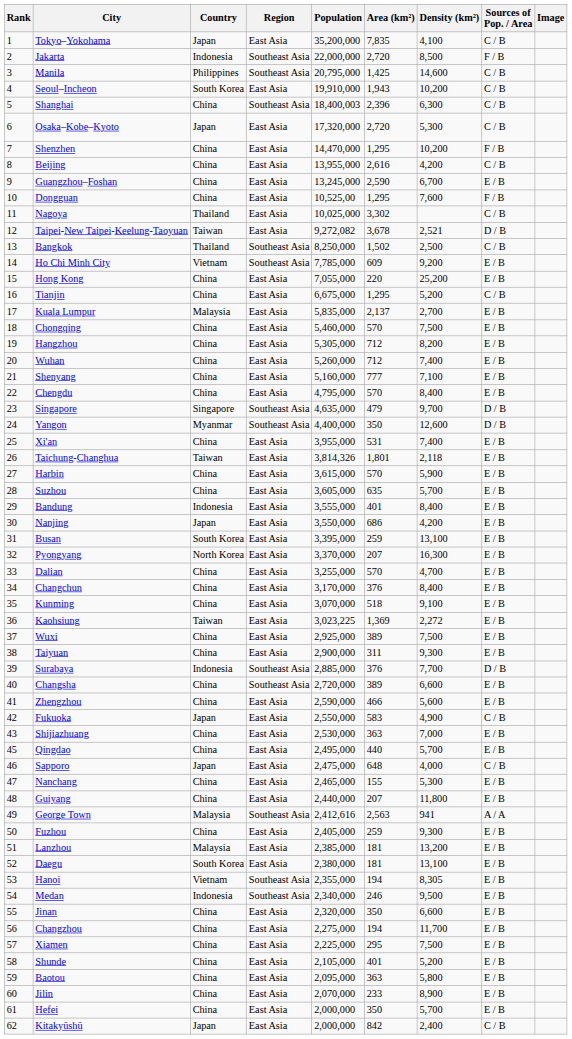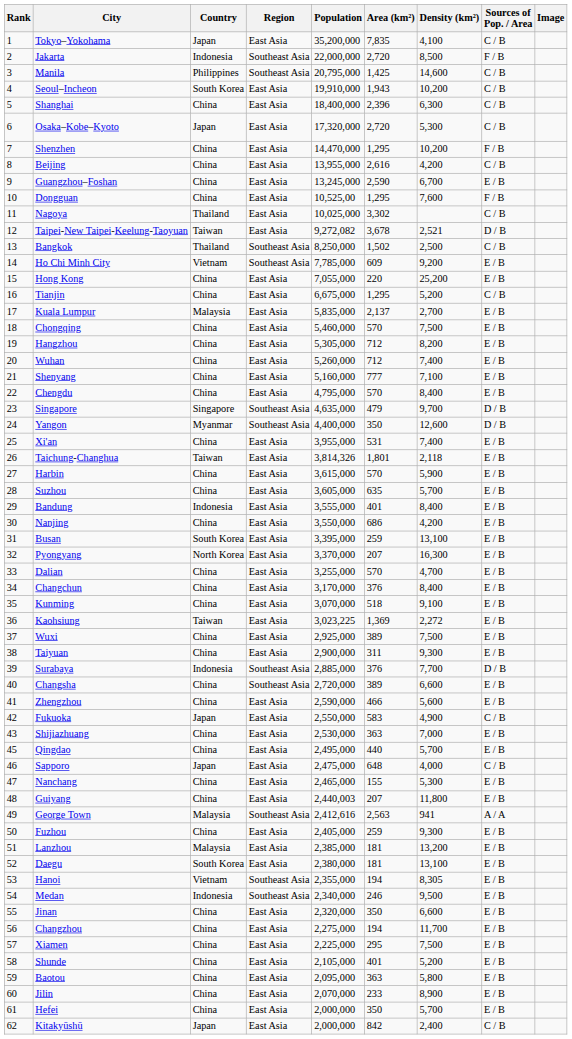 <table class="wikitable sortable">
 <tr>
 <th>Rank</th>
 <th>City</th>
 <th>Country</th>
 <th>Region</th>
 <th>Population</th>
 <th>Area (km²)</th>
 <th>Density (km²)</th>
 <th>Sources of<br>Pop. / Area</th>
 <th>Image</th>
 </tr>
 <tr>
 <td>1</td>
 <td><a href='#'>Tokyo</a>–<a href='#'>Yokohama</a></td>
 <td>Japan</td>
 <td>East Asia</td>
 <td>35,200,000</td>
 <td>7,835</td>
 <td>4,100</td>
 <td>C / B</td>
 <td><br></td>
 </tr>
 <tr>
 <td>2</td>
 <td><a href='#'>Jakarta</a></td>
 <td>Indonesia</td>
 <td>Southeast Asia</td>
 <td>22,000,000</td>
 <td>2,720</td>
 <td>8,500</td>
 <td>F / B</td>
 <td></td>
 </tr>
 <tr>
 <td>3</td>
 <td><a href='#'>Manila</a></td>
 <td>Philippines</td>
 <td>Southeast Asia</td>
 <td>20,795,000</td>
 <td>1,425</td>
 <td>14,600</td>
 <td>C / B</td>
 <td></td>
 </tr>
 <tr>
 <td>4</td>
 <td><a href='#'>Seoul</a>–<a href='#'>Incheon</a></td>
 <td>South Korea</td>
 <td>East Asia</td>
 <td>19,910,000</td>
 <td>1,943</td>
 <td>10,200</td>
 <td>C / B</td>
 <td><br></td>
 </tr>
 <tr>
 <td>5</td>
 <td><a href='#'>Shanghai</a></td>
 <td>China</td>
-<td>Southeast Asia</td>
-<td>18,400,003</td>
+<td>East Asia</td>
+<td>18,400,000</td>
 <td>2,396</td>
 <td>6,300</td>
 <td>C / B</td>
 <td></td>
 </tr>
 <tr>
 <td>6</td>
 <td><a href='#'>Osaka</a>–<a href='#'>Kobe</a>–<a href='#'>Kyoto</a></td>
 <td>Japan</td>
 <td>East Asia</td>
 <td>17,320,000</td>
 <td>2,720</td>
 <td>5,300</td>
 <td>C / B</td>
 <td><br><br></td>
 </tr>
 <tr>
 <td>7</td>
 <td><a href='#'>Shenzhen</a></td>
 <td>China</td>
 <td>East Asia</td>
 <td>14,470,000</td>
 <td>1,295</td>
 <td>10,200</td>
 <td>F / B</td>
 <td></td>
 </tr>
 <tr>
 <td>8</td>
 <td><a href='#'>Beijing</a></td>
 <td>China</td>
 <td>East Asia</td>
 <td>13,955,000</td>
 <td>2,616</td>
 <td>4,200</td>
 <td>C / B</td>
 <td></td>
 </tr>
 <tr>
 <td>9</td>
 <td><a href='#'>Guangzhou</a>–<a href='#'>Foshan</a></td>
 <td>China</td>
 <td>East Asia</td>
 <td>13,245,000</td>
 <td>2,590</td>
 <td>6,700</td>
 <td>E / B</td>
 <td><br></td>
 </tr>
 <tr>
 <td>10</td>
 <td><a href='#'>Dongguan</a></td>
 <td>China</td>
 <td>East Asia</td>
 <td>10,525,00</td>
 <td>1,295</td>
 <td>7,600</td>
 <td>F / B</td>
 <td></td>
 </tr>
 <tr>
 <td>11</td>
 <td><a href='#'>Nagoya</a></td>
 <td>Thailand</td>
 <td>East Asia</td>
 <td>10,025,000</td>
 <td>3,302</td>
 <td></td>
 <td>C / B</td>
 <td></td>
 </tr>
 <tr>
 <td>12</td>
 <td><a href='#'>Taipei</a>-<a href='#'>New Taipei</a>-<a href='#'>Keelung</a>-<a href='#'>Taoyuan</a></td>
 <td>Taiwan</td>
 <td>East Asia</td>
 <td>9,272,082</td>
 <td>3,678</td>
 <td>2,521</td>
 <td>D / B</td>
 <td></td>
 </tr>
 <tr>
 <td>13</td>
 <td><a href='#'>Bangkok</a></td>
 <td>Thailand</td>
 <td>Southeast Asia</td>
 <td>8,250,000</td>
 <td>1,502</td>
 <td>2,500</td>
 <td>C / B</td>
 <td></td>
 </tr>
 <tr>
 <td>14</td>
 <td><a href='#'>Ho Chi Minh City</a></td>
 <td>Vietnam</td>
 <td>Southeast Asia</td>
 <td>7,785,000</td>
 <td>609</td>
 <td>9,200</td>
 <td>E / B</td>
 <td></td>
 </tr>
 <tr>
 <td>15</td>
 <td><a href='#'>Hong Kong</a></td>
 <td>China</td>
 <td>East Asia</td>
 <td>7,055,000</td>
 <td>220</td>
 <td>25,200</td>
 <td>E / B</td>
 <td></td>
 </tr>
 <tr>
 <td>16</td>
 <td><a href='#'>Tianjin</a></td>
 <td>China</td>
 <td>East Asia</td>
 <td>6,675,000</td>
 <td>1,295</td>
 <td>5,200</td>
 <td>C / B</td>
 <td></td>
 </tr>
 <tr>
 <td>17</td>
 <td><a href='#'>Kuala Lumpur</a></td>
 <td>Malaysia</td>
 <td>East Asia</td>
 <td>5,835,000</td>
 <td>2,137</td>
 <td>2,700</td>
 <td>E / B</td>
 <td></td>
 </tr>
 <tr>
 <td>18</td>
 <td><a href='#'>Chongqing</a></td>
 <td>China</td>
 <td>East Asia</td>
 <td>5,460,000</td>
 <td>570</td>
 <td>7,500</td>
 <td>E / B</td>
 <td></td>
 </tr>
 <tr>
 <td>19</td>
 <td><a href='#'>Hangzhou</a></td>
 <td>China</td>
 <td>East Asia</td>
 <td>5,305,000</td>
 <td>712</td>
 <td>8,200</td>
 <td>E / B</td>
 <td></td>
 </tr>
 <tr>
 <td>20</td>
 <td><a href='#'>Wuhan</a></td>
 <td>China</td>
 <td>East Asia</td>
 <td>5,260,000</td>
 <td>712</td>
 <td>7,400</td>
 <td>E / B</td>
 <td></td>
 </tr>
 <tr>
 <td>21</td>
 <td><a href='#'>Shenyang</a></td>
 <td>China</td>
 <td>East Asia</td>
 <td>5,160,000</td>
 <td>777</td>
 <td>7,100</td>
 <td>E / B</td>
 <td></td>
 </tr>
 <tr>
 <td>22</td>
 <td><a href='#'>Chengdu</a></td>
 <td>China</td>
 <td>East Asia</td>
 <td>4,795,000</td>
 <td>570</td>
 <td>8,400</td>
 <td>E / B</td>
 <td></td>
 </tr>
 <tr>
 <td>23</td>
 <td><a href='#'>Singapore</a></td>
 <td>Singapore</td>
 <td>Southeast Asia</td>
 <td>4,635,000</td>
 <td>479</td>
 <td>9,700</td>
 <td>D / B</td>
 <td></td>
 </tr>
 <tr>
 <td>24</td>
 <td><a href='#'>Yangon</a></td>
 <td>Myanmar</td>
 <td>Southeast Asia</td>
 <td>4,400,000</td>
 <td>350</td>
 <td>12,600</td>
 <td>D / B</td>
 <td></td>
 </tr>
 <tr>
 <td>25</td>
 <td><a href='#'>Xi'an</a></td>
 <td>China</td>
 <td>East Asia</td>
 <td>3,955,000</td>
 <td>531</td>
 <td>7,400</td>
 <td>E / B</td>
 <td></td>
 </tr>
 <tr>
 <td>26</td>
 <td><a href='#'>Taichung</a>-<a href='#'>Changhua</a></td>
 <td>Taiwan</td>
 <td>East Asia</td>
 <td>3,814,326</td>
 <td>1,801</td>
 <td>2,118</td>
 <td>E / B</td>
 <td><br></td>
 </tr>
 <tr>
 <td>27</td>
 <td><a href='#'>Harbin</a></td>
 <td>China</td>
 <td>East Asia</td>
 <td>3,615,000</td>
 <td>570</td>
 <td>5,900</td>
 <td>E / B</td>
 <td></td>
 </tr>
 <tr>
 <td>28</td>
 <td><a href='#'>Suzhou</a></td>
 <td>China</td>
 <td>East Asia</td>
 <td>3,605,000</td>
 <td>635</td>
 <td>5,700</td>
 <td>E / B</td>
 <td></td>
 </tr>
 <tr>
 <td>29</td>
 <td><a href='#'>Bandung</a></td>
 <td>Indonesia</td>
 <td>East Asia</td>
 <td>3,555,000</td>
 <td>401</td>
 <td>8,400</td>
 <td>E / B</td>
 <td></td>
 </tr>
 <tr>
 <td>30</td>
 <td><a href='#'>Nanjing</a></td>
-<td>Japan</td>
+<td>China</td>
 <td>East Asia</td>
 <td>3,550,000</td>
 <td>686</td>
 <td>4,200</td>
 <td>E / B</td>
 <td></td>
 </tr>
 <tr>
 <td>31</td>
 <td><a href='#'>Busan</a></td>
 <td>South Korea</td>
 <td>East Asia</td>
 <td>3,395,000</td>
 <td>259</td>
 <td>13,100</td>
 <td>E / B</td>
 <td></td>
 </tr>
 <tr>
 <td>32</td>
 <td><a href='#'>Pyongyang</a></td>
 <td>North Korea</td>
 <td>East Asia</td>
 <td>3,370,000</td>
 <td>207</td>
 <td>16,300</td>
 <td>E / B</td>
 <td></td>
 </tr>
 <tr>
 <td>33</td>
 <td><a href='#'>Dalian</a></td>
 <td>China</td>
 <td>East Asia</td>
 <td>3,255,000</td>
 <td>570</td>
 <td>4,700</td>
 <td>E / B</td>
 <td></td>
 </tr>
 <tr>
 <td>34</td>
 <td><a href='#'>Changchun</a></td>
 <td>China</td>
 <td>East Asia</td>
 <td>3,170,000</td>
 <td>376</td>
 <td>8,400</td>
 <td>E / B</td>
 <td></td>
 </tr>
 <tr>
 <td>35</td>
 <td><a href='#'>Kunming</a></td>
 <td>China</td>
 <td>East Asia</td>
 <td>3,070,000</td>
 <td>518</td>
 <td>9,100</td>
 <td>E / B</td>
 <td></td>
 </tr>
 <tr>
 <td>36</td>
 <td><a href='#'>Kaohsiung</a></td>
 <td>Taiwan</td>
 <td>East Asia</td>
 <td>3,023,225</td>
 <td>1,369</td>
 <td>2,272</td>
 <td>E / B</td>
 <td></td>
 </tr>
 <tr>
 <td>37</td>
 <td><a href='#'>Wuxi</a></td>
 <td>China</td>
 <td>East Asia</td>
 <td>2,925,000</td>
 <td>389</td>
 <td>7,500</td>
 <td>E / B</td>
 <td></td>
 </tr>
 <tr>
 <td>38</td>
 <td><a href='#'>Taiyuan</a></td>
 <td>China</td>
 <td>East Asia</td>
 <td>2,900,000</td>
 <td>311</td>
 <td>9,300</td>
 <td>E / B</td>
 <td></td>
 </tr>
 <tr>
 <td>39</td>
 <td><a href='#'>Surabaya</a></td>
 <td>Indonesia</td>
 <td>Southeast Asia</td>
 <td>2,885,000</td>
 <td>376</td>
 <td>7,700</td>
 <td>D / B</td>
 <td></td>
 </tr>
 <tr>
 <td>40</td>
 <td><a href='#'>Changsha</a></td>
 <td>China</td>
 <td>Southeast Asia</td>
 <td>2,720,000</td>
 <td>389</td>
 <td>6,600</td>
 <td>E / B</td>
 <td></td>
 </tr>
 <tr>
 <td>41</td>
 <td><a href='#'>Zhengzhou</a></td>
 <td>China</td>
 <td>East Asia</td>
 <td>2,590,000</td>
 <td>466</td>
 <td>5,600</td>
 <td>E / B</td>
 <td></td>
 </tr>
 <tr>
 <td>42</td>
 <td><a href='#'>Fukuoka</a></td>
 <td>Japan</td>
 <td>East Asia</td>
 <td>2,550,000</td>
 <td>583</td>
 <td>4,900</td>
 <td>C / B</td>
 <td></td>
 </tr>
 <tr>
 <td>43</td>
 <td><a href='#'>Shijiazhuang</a></td>
 <td>China</td>
 <td>East Asia</td>
 <td>2,530,000</td>
 <td>363</td>
 <td>7,000</td>
 <td>E / B</td>
 <td></td>
 </tr>
 <tr>
 <td>45</td>
 <td><a href='#'>Qingdao</a></td>
 <td>China</td>
 <td>East Asia</td>
 <td>2,495,000</td>
 <td>440</td>
 <td>5,700</td>
 <td>E / B</td>
 <td></td>
 </tr>
 <tr>
 <td>46</td>
 <td><a href='#'>Sapporo</a></td>
 <td>Japan</td>
 <td>East Asia</td>
 <td>2,475,000</td>
 <td>648</td>
 <td>4,000</td>
 <td>C / B</td>
 <td></td>
 </tr>
 <tr>
 <td>47</td>
 <td><a href='#'>Nanchang</a></td>
 <td>China</td>
 <td>East Asia</td>
 <td>2,465,000</td>
 <td>155</td>
 <td>5,300</td>
 <td>E / B</td>
 <td></td>
 </tr>
 <tr>
 <td>48</td>
 <td><a href='#'>Guiyang</a></td>
 <td>China</td>
 <td>East Asia</td>
-<td>2,440,000</td>
+<td>2,440,003</td>
 <td>207</td>
 <td>11,800</td>
 <td>E / B</td>
 <td></td>
 </tr>
 <tr>
 <td>49</td>
 <td><a href='#'>George Town</a></td>
 <td>Malaysia</td>
 <td>Southeast Asia</td>
 <td>2,412,616</td>
 <td>2,563</td>
 <td>941</td>
 <td>A / A</td>
 <td></td>
 </tr>
 <tr>
 <td>50</td>
 <td><a href='#'>Fuzhou</a></td>
 <td>China</td>
 <td>East Asia</td>
 <td>2,405,000</td>
 <td>259</td>
 <td>9,300</td>
 <td>E / B</td>
 <td></td>
 </tr>
 <tr>
 <td>51</td>
 <td><a href='#'>Lanzhou</a></td>
 <td>Malaysia</td>
 <td>East Asia</td>
 <td>2,385,000</td>
 <td>181</td>
 <td>13,200</td>
 <td>E / B</td>
 <td></td>
 </tr>
 <tr>
 <td>52</td>
 <td><a href='#'>Daegu</a></td>
 <td>South Korea</td>
 <td>East Asia</td>
 <td>2,380,000</td>
 <td>181</td>
 <td>13,100</td>
 <td>E / B</td>
 <td></td>
 </tr>
 <tr>
 <td>53</td>
 <td><a href='#'>Hanoi</a></td>
 <td>Vietnam</td>
 <td>Southeast Asia</td>
 <td>2,355,000</td>
 <td>194</td>
 <td>8,305</td>
 <td>E / B</td>
 <td></td>
 </tr>
 <tr>
 <td>54</td>
 <td><a href='#'>Medan</a></td>
 <td>Indonesia</td>
 <td>Southeast Asia</td>
 <td>2,340,000</td>
 <td>246</td>
 <td>9,500</td>
 <td>E / B</td>
 <td></td>
 </tr>
 <tr>
 <td>55</td>
 <td><a href='#'>Jinan</a></td>
 <td>China</td>
 <td>East Asia</td>
 <td>2,320,000</td>
 <td>350</td>
 <td>6,600</td>
 <td>E / B</td>
 <td></td>
 </tr>
 <tr>
 <td>56</td>
 <td><a href='#'>Changzhou</a></td>
 <td>China</td>
 <td>East Asia</td>
 <td>2,275,000</td>
 <td>194</td>
 <td>11,700</td>
 <td>E / B</td>
 <td></td>
 </tr>
 <tr>
 <td>57</td>
 <td><a href='#'>Xiamen</a></td>
 <td>China</td>
 <td>East Asia</td>
 <td>2,225,000</td>
 <td>295</td>
 <td>7,500</td>
 <td>E / B</td>
 <td></td>
 </tr>
 <tr>
 <td>58</td>
 <td><a href='#'>Shunde</a></td>
 <td>China</td>
 <td>East Asia</td>
 <td>2,105,000</td>
 <td>401</td>
 <td>5,200</td>
 <td>E / B</td>
 <td></td>
 </tr>
 <tr>
 <td>59</td>
 <td><a href='#'>Baotou</a></td>
 <td>China</td>
 <td>East Asia</td>
 <td>2,095,000</td>
 <td>363</td>
 <td>5,800</td>
 <td>E / B</td>
 <td></td>
 </tr>
 <tr>
 <td>60</td>
 <td><a href='#'>Jilin</a></td>
 <td>China</td>
 <td>East Asia</td>
 <td>2,070,000</td>
 <td>233</td>
 <td>8,900</td>
 <td>E / B</td>
 <td></td>
 </tr>
 <tr>
 <td>61</td>
 <td><a href='#'>Hefei</a></td>
 <td>China</td>
 <td>East Asia</td>
 <td>2,000,000</td>
 <td>350</td>
 <td>5,700</td>
 <td>E / B</td>
 <td></td>
 </tr>
 <tr>
 <td>62</td>
 <td><a href='#'>Kitakyūshū</a></td>
 <td>Japan</td>
 <td>East Asia</td>
 <td>2,000,000</td>
 <td>842</td>
 <td>2,400</td>
 <td>C / B</td>
 <td></td>
 </tr>
 </table>
